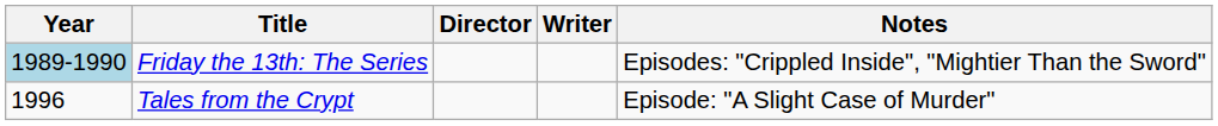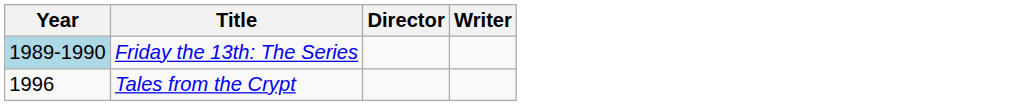 <table class="wikitable">
 <tr>
 <th>Year</th>
 <th>Title</th>
 <th>Director</th>
 <th>Writer</th>
-<th>Notes</th>
 </tr>
 <tr>
 <td style="background: lightblue;">1989-1990</td>
 <td><em><a href='#'>Friday the 13th: The Series</a></em></td>
 <td></td>
 <td></td>
-<td>Episodes: "Crippled Inside", "Mightier Than the Sword"</td>
 </tr>
 <tr>
 <td>1996</td>
 <td><a href='#'><em>Tales from the Crypt</em></a></td>
 <td></td>
 <td></td>
-<td>Episode: "A Slight Case of Murder"</td>
 </tr>
 </table>
